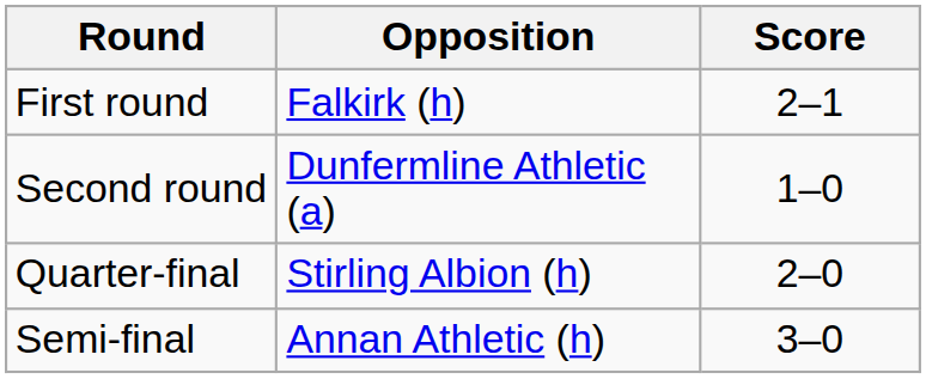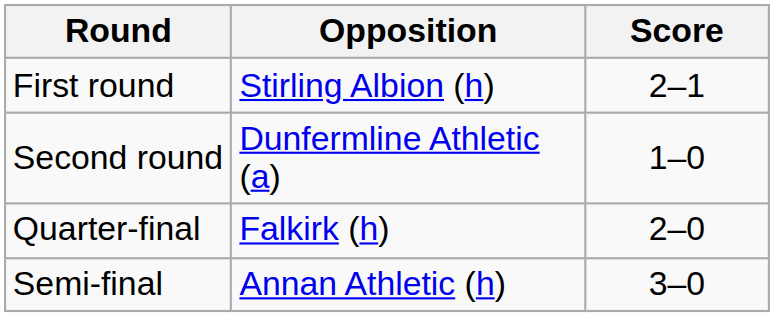 <table class="wikitable">
 <tr>
 <th width=100>Round</th>
 <th width=160>Opposition</th>
 <th width=80>Score</th>
 </tr>
 <tr>
 <td>First round</td>
-<td><a href='#'>Falkirk</a> (<a href='#'>h</a>)</td>
+<td><a href='#'>Stirling Albion</a> (<a href='#'>h</a>)</td>
 <td align=center>2–1</td>
 </tr>
 <tr>
 <td>Second round</td>
 <td><a href='#'>Dunfermline Athletic</a> (<a href='#'>a</a>)</td>
 <td align=center>1–0</td>
 </tr>
 <tr>
 <td>Quarter-final</td>
-<td><a href='#'>Stirling Albion</a> (<a href='#'>h</a>)</td>
+<td><a href='#'>Falkirk</a> (<a href='#'>h</a>)</td>
 <td align=center>2–0</td>
 </tr>
 <tr>
 <td>Semi-final</td>
 <td><a href='#'>Annan Athletic</a> (<a href='#'>h</a>)</td>
 <td align=center>3–0</td>
 </tr>
 </table>
